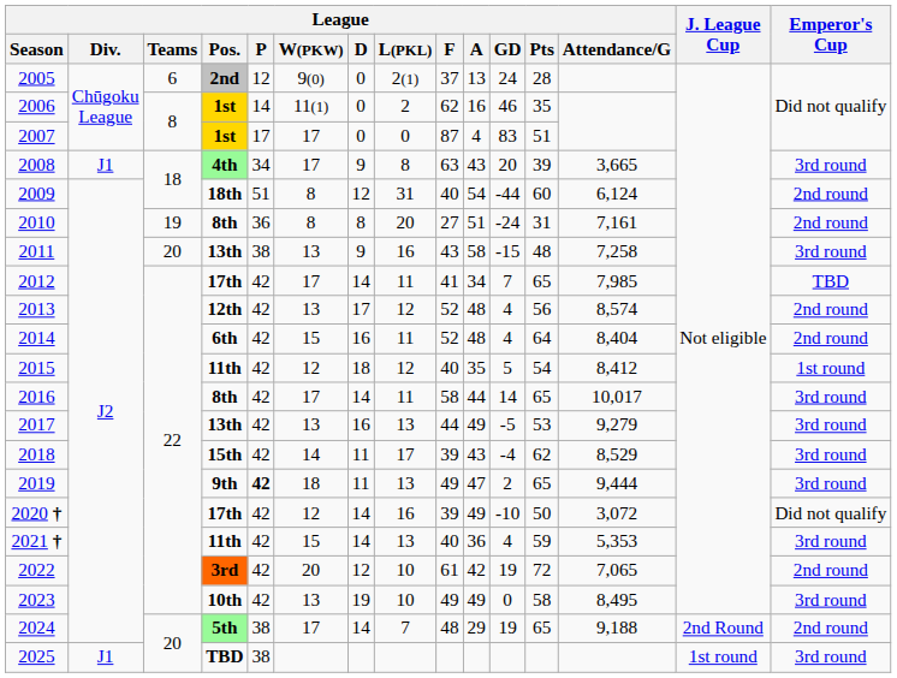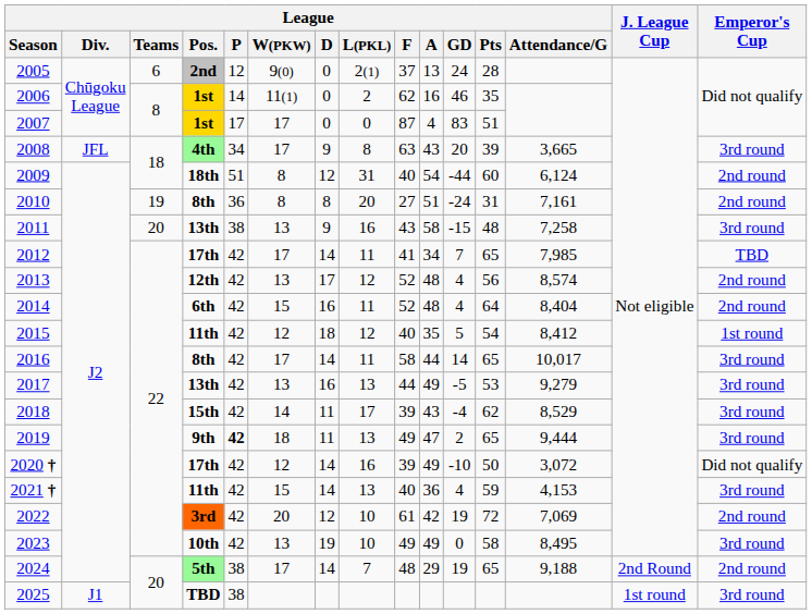 <table class="wikitable" style="text-align:center">
 <tr>
 <th colspan="13">League</th>
 <th rowspan="2"><a href='#'>J. League<br> Cup</a></th>
 <th rowspan="2"><a href='#'>Emperor's<br>Cup</a></th>
 </tr>
 <tr>
 <th>Season</th>
 <th>Div.</th>
 <th>Teams</th>
 <th>Pos.</th>
 <th>P</th>
 <th>W<small>(PKW)</small></th>
 <th>D</th>
 <th>L<small>(PKL)</small></th>
 <th>F</th>
 <th>A</th>
 <th>GD</th>
 <th>Pts</th>
 <th>Attendance/G</th>
 </tr>
 <tr>
 <td><a href='#'>2005</a></td>
 <td rowspan="3"><a href='#'>Chūgoku<br>League</a></td>
 <td>6</td>
 <td bgcolor=silver><strong>2nd</strong></td>
 <td>12</td>
 <td>9<small>(0)</small></td>
 <td>0</td>
 <td>2<small>(1)</small></td>
 <td>37</td>
 <td>13</td>
 <td>24</td>
 <td>28</td>
 <td></td>
 <td rowspan="19">Not eligible</td>
 <td rowspan="3">Did not qualify</td>
 </tr>
 <tr>
 <td><a href='#'>2006</a></td>
 <td rowspan="2">8</td>
 <td bgcolor="gold"><strong>1st</strong></td>
 <td>14</td>
 <td>11<small>(1)</small></td>
 <td>0</td>
 <td>2</td>
 <td>62</td>
 <td>16</td>
 <td>46</td>
 <td>35</td>
 </tr>
 <tr>
 <td><a href='#'>2007</a></td>
 <td bgcolor="gold"><strong>1st</strong></td>
 <td>17</td>
 <td>17</td>
 <td>0</td>
 <td>0</td>
 <td>87</td>
 <td>4</td>
 <td>83</td>
 <td>51</td>
 </tr>
 <tr>
 <td><a href='#'>2008</a></td>
-<td><a href='#'>J1</a></td>
+<td><a href='#'>JFL</a></td>
 <td rowspan="2">18</td>
 <td bgcolor=palegreen><strong>4th</strong></td>
 <td>34</td>
 <td>17</td>
 <td>9</td>
 <td>8</td>
 <td>63</td>
 <td>43</td>
 <td>20</td>
 <td>39</td>
 <td>3,665</td>
 <td><a href='#'>3rd round</a></td>
 </tr>
 <tr>
 <td><a href='#'>2009</a></td>
 <td rowspan=16><a href='#'>J2</a></td>
 <td><strong>18th</strong></td>
 <td>51</td>
 <td>8</td>
 <td>12</td>
 <td>31</td>
 <td>40</td>
 <td>54</td>
 <td>-44</td>
 <td>60</td>
 <td>6,124</td>
 <td><a href='#'>2nd round</a></td>
 </tr>
 <tr>
 <td><a href='#'>2010</a></td>
 <td>19</td>
 <td><strong>8th</strong></td>
 <td>36</td>
 <td>8</td>
 <td>8</td>
 <td>20</td>
 <td>27</td>
 <td>51</td>
 <td>-24</td>
 <td>31</td>
 <td>7,161</td>
 <td><a href='#'>2nd round</a></td>
 </tr>
 <tr>
 <td><a href='#'>2011</a></td>
 <td>20</td>
 <td><strong>13th</strong></td>
 <td>38</td>
 <td>13</td>
 <td>9</td>
 <td>16</td>
 <td>43</td>
 <td>58</td>
 <td>-15</td>
 <td>48</td>
 <td>7,258</td>
 <td><a href='#'>3rd round</a></td>
 </tr>
 <tr>
 <td><a href='#'>2012</a></td>
 <td rowspan=12>22</td>
 <td><strong>17th</strong></td>
 <td>42</td>
 <td>17</td>
 <td>14</td>
 <td>11</td>
 <td>41</td>
 <td>34</td>
 <td>7</td>
 <td>65</td>
 <td>7,985</td>
 <td><a href='#'>TBD</a></td>
 </tr>
 <tr>
 <td><a href='#'>2013</a></td>
 <td><strong>12th</strong></td>
 <td>42</td>
 <td>13</td>
 <td>17</td>
 <td>12</td>
 <td>52</td>
 <td>48</td>
 <td>4</td>
 <td>56</td>
 <td>8,574</td>
 <td><a href='#'>2nd round</a></td>
 </tr>
 <tr>
 <td><a href='#'>2014</a></td>
 <td><strong>6th</strong></td>
 <td>42</td>
 <td>15</td>
 <td>16</td>
 <td>11</td>
 <td>52</td>
 <td>48</td>
 <td>4</td>
 <td>64</td>
 <td>8,404</td>
 <td><a href='#'>2nd round</a></td>
 </tr>
 <tr>
 <td><a href='#'>2015</a></td>
 <td><strong>11th</strong></td>
 <td>42</td>
 <td>12</td>
 <td>18</td>
 <td>12</td>
 <td>40</td>
 <td>35</td>
 <td>5</td>
 <td>54</td>
 <td>8,412</td>
 <td><a href='#'>1st round</a></td>
 </tr>
 <tr>
 <td><a href='#'>2016</a></td>
 <td><strong>8th</strong></td>
 <td>42</td>
 <td>17</td>
 <td>14</td>
 <td>11</td>
 <td>58</td>
 <td>44</td>
 <td>14</td>
 <td>65</td>
 <td>10,017</td>
 <td><a href='#'>3rd round</a></td>
 </tr>
 <tr>
 <td><a href='#'>2017</a></td>
 <td><strong>13th</strong></td>
 <td>42</td>
 <td>13</td>
 <td>16</td>
 <td>13</td>
 <td>44</td>
 <td>49</td>
 <td>-5</td>
 <td>53</td>
 <td>9,279</td>
 <td><a href='#'>3rd round</a></td>
 </tr>
 <tr>
 <td><a href='#'>2018</a></td>
 <td><strong>15th</strong></td>
 <td>42</td>
 <td>14</td>
 <td>11</td>
 <td>17</td>
 <td>39</td>
 <td>43</td>
 <td>-4</td>
 <td>62</td>
 <td>8,529</td>
 <td><a href='#'>3rd round</a></td>
 </tr>
 <tr>
 <td><a href='#'>2019</a></td>
 <td><strong>9th</strong></td>
 <td><strong>42</strong></td>
 <td>18</td>
 <td>11</td>
 <td>13</td>
 <td>49</td>
 <td>47</td>
 <td>2</td>
 <td>65</td>
 <td>9,444</td>
 <td><a href='#'>3rd round</a></td>
 </tr>
 <tr>
 <td><a href='#'>2020</a> <strong>†</strong></td>
 <td><strong>17th</strong></td>
 <td>42</td>
 <td>12</td>
 <td>14</td>
 <td>16</td>
 <td>39</td>
 <td>49</td>
 <td>-10</td>
 <td>50</td>
 <td>3,072</td>
 <td>Did not qualify</td>
 </tr>
 <tr>
 <td><a href='#'>2021</a> <strong>†</strong></td>
 <td><strong>11th</strong></td>
 <td>42</td>
 <td>15</td>
 <td>14</td>
 <td>13</td>
 <td>40</td>
 <td>36</td>
 <td>4</td>
 <td>59</td>
-<td>5,353</td>
+<td>4,153</td>
 <td><a href='#'>3rd round</a></td>
 </tr>
 <tr>
 <td><a href='#'>2022</a></td>
 <td bgcolor=ff6600><strong>3rd</strong></td>
 <td>42</td>
 <td>20</td>
 <td>12</td>
 <td>10</td>
 <td>61</td>
 <td>42</td>
 <td>19</td>
 <td>72</td>
-<td>7,065</td>
+<td>7,069</td>
 <td><a href='#'>2nd round</a></td>
 </tr>
 <tr>
 <td><a href='#'>2023</a></td>
 <td><strong>10th</strong></td>
 <td>42</td>
 <td>13</td>
 <td>19</td>
 <td>10</td>
 <td>49</td>
 <td>49</td>
 <td>0</td>
 <td>58</td>
 <td>8,495</td>
 <td><a href='#'>3rd round</a></td>
 </tr>
 <tr>
 <td><a href='#'>2024</a></td>
 <td rowspan="2">20</td>
 <td bgcolor=palegreen><strong>5th</strong></td>
 <td>38</td>
 <td>17</td>
 <td>14</td>
 <td>7</td>
 <td>48</td>
 <td>29</td>
 <td>19</td>
 <td>65</td>
 <td>9,188</td>
 <td><a href='#'>2nd Round</a></td>
 <td><a href='#'>2nd round</a></td>
 </tr>
 <tr>
 <td><a href='#'>2025</a></td>
 <td><a href='#'>J1</a></td>
 <td><strong>TBD</strong></td>
 <td>38</td>
 <td></td>
 <td></td>
 <td></td>
 <td></td>
 <td></td>
 <td></td>
 <td></td>
 <td></td>
 <td><a href='#'>1st round</a></td>
 <td><a href='#'>3rd round</a></td>
 </tr>
 </table>
